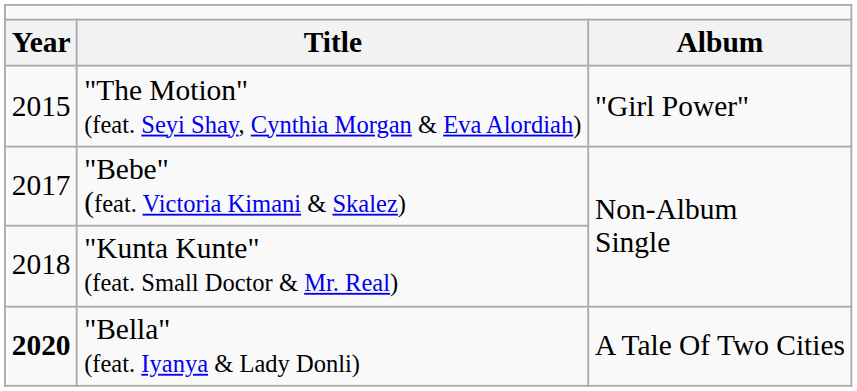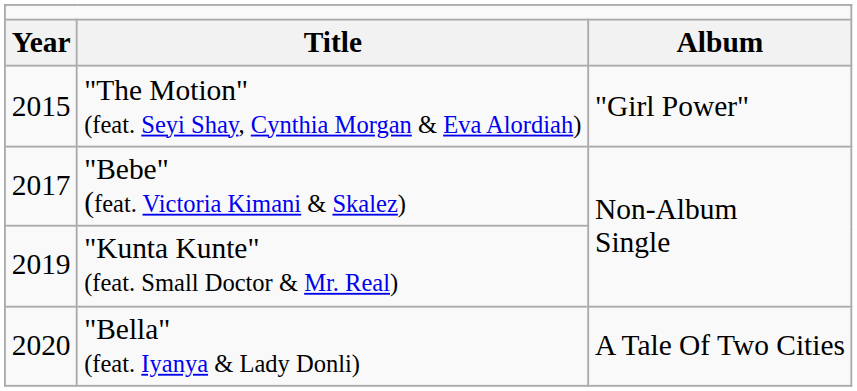 <table class="wikitable sortable">
 <tr>
 <td colspan="3" style="font-size:110%"></td>
 </tr>
 <tr>
 <th>Year</th>
 <th>Title</th>
 <th>Album</th>
 </tr>
 <tr>
 <td>2015</td>
 <td>"The Motion"<br><small>(feat. <a href='#'>Seyi Shay</a>, <a href='#'>Cynthia Morgan</a> & <a href='#'>Eva Alordiah</a>)</small></td>
 <td>"Girl Power"</td>
 </tr>
 <tr>
 <td>2017</td>
 <td>"Bebe"<br>(<small>feat. <a href='#'>Victoria Kimani</a> & <a href='#'>Skalez</a>)</small></td>
 <td rowspan="2">Non-Album<br>Single</td>
 </tr>
 <tr>
-<td>2018</td>
+<td>2019</td>
 <td>"Kunta Kunte"<br><small>(feat. Small Doctor & <a href='#'>Mr. Real</a>)</small></td>
 </tr>
 <tr>
-<td><strong>2020</strong></td>
+<td>2020</td>
 <td>"Bella"<br><small>(feat. <a href='#'>Iyanya</a> & Lady Donli)</small></td>
 <td rowspan="2">A Tale Of Two Cities</td>
 </tr>
 </table>
